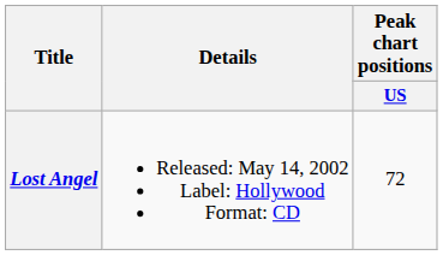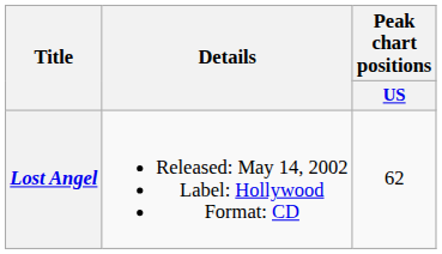 <table class="wikitable plainrowheaders" style="text-align:center;" border="1">
 <tr>
 <th rowspan="2">Title</th>
 <th rowspan="2">Details</th>
 <th>Peak chart positions</th>
 </tr>
 <tr>
 <th scope="col" style="width:2em;font-size:90%;"><a href='#'>US</a><br></th>
 </tr>
 <tr>
 <th scope="row"><em><a href='#'>Lost Angel</a></em></th>
 <td><br><ul><li>Released: May 14, 2002</li><li>Label: <a href='#'>Hollywood</a></li><li>Format: <a href='#'>CD</a></li></ul></td>
-<td>72</td>
+<td>62</td>
 </tr>
 </table>
